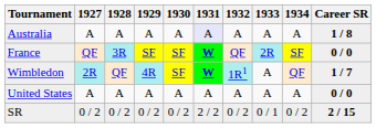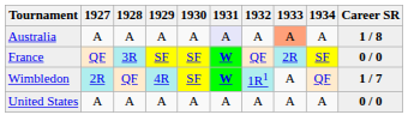 <table class="wikitable">
 <tr>
 <th>Tournament</th>
 <th>1927</th>
 <th>1928</th>
 <th>1929</th>
 <th>1930</th>
 <th>1931</th>
 <th>1932</th>
 <th>1933</th>
 <th>1934</th>
 <th>Career SR</th>
 </tr>
 <tr>
 <td style="background:#EFEFEF;"><a href='#'>Australia</a></td>
 <td align="center">A</td>
 <td align="center">A</td>
 <td align="center">A</td>
 <td align="center">A</td>
 <td align="center" style="background: lavender;">A</td>
 <td align="center">A</td>
-<td align="center">A</td>
+<td align="center" style="background: lightsalmon;">A</td>
 <td align="center">A</td>
 <td align="center" style="background:#EFEFEF;"><strong>1 / 8</strong></td>
 </tr>
 <tr>
 <td style="background:#EFEFEF;"><a href='#'>France</a></td>
 <td align="center" style="background:#ffebcd;"><a href='#'>QF</a></td>
 <td align="center" style="background:#afeeee;"><a href='#'>3R</a></td>
 <td align="center" style="background:yellow;"><a href='#'>SF</a></td>
 <td align="center" style="background:yellow;"><a href='#'>SF</a></td>
 <td align="center" style="background:#00ff00;"><strong><a href='#'>W</a></strong></td>
 <td align="center" style="background:#ffebcd;"><a href='#'>QF</a></td>
 <td align="center" style="background:#afeeee;"><a href='#'>2R</a></td>
 <td align="center" style="background:yellow;"><a href='#'>SF</a></td>
 <td align="center" style="background:#EFEFEF;"><strong>0 / 0</strong></td>
 </tr>
 <tr>
 <td style="background:#EFEFEF;"><a href='#'>Wimbledon</a></td>
 <td align="center" style="background:#afeeee;"><a href='#'>2R</a></td>
 <td align="center" style="background:#ffebcd;"><a href='#'>QF</a></td>
 <td align="center" style="background:#afeeee;"><a href='#'>4R</a></td>
 <td align="center" style="background:yellow;"><a href='#'>SF</a></td>
 <td align="center" style="background:#00ff00;"><a href='#'><strong>W</strong></a></td>
 <td align="center" style="background:#afeeee;"><a href='#'>1R<sup>1</sup></a></td>
 <td align="center">A</td>
 <td align="center" style="background:#ffebcd;"><a href='#'>QF</a></td>
 <td align="center" style="background:#EFEFEF;"><strong>1 / 7</strong></td>
 </tr>
 <tr>
 <td style="background:#EFEFEF;"><a href='#'>United States</a></td>
 <td align="center">A</td>
 <td align="center">A</td>
 <td align="center">A</td>
 <td align="center">A</td>
 <td align="center">A</td>
 <td align="center">A</td>
 <td align="center">A</td>
 <td align="center">A</td>
 <td align="center" style="background:#EFEFEF;"><strong>0 / 0</strong></td>
 </tr>
-<tr>
-<td style="background:#EFEFEF;">SR</td>
-<td align="center" style="background:#EFEFEF;">0 / 2</td>
-<td align="center" style="background:#EFEFEF;">0 / 2</td>
-<td align="center" style="background:#EFEFEF;">0 / 2</td>
-<td align="center" style="background:#EFEFEF;">0 / 2</td>
-<td align="center" style="background:#EFEFEF;">2 / 2</td>
-<td align="center" style="background:#EFEFEF;">0 / 2</td>
-<td align="center" style="background:#EFEFEF;">0 / 1</td>
-<td align="center" style="background:#EFEFEF;">0 / 2</td>
-<td align="center" style="background:#EFEFEF;"><strong>2 / 15</strong></td>
-</tr>
 </table>
